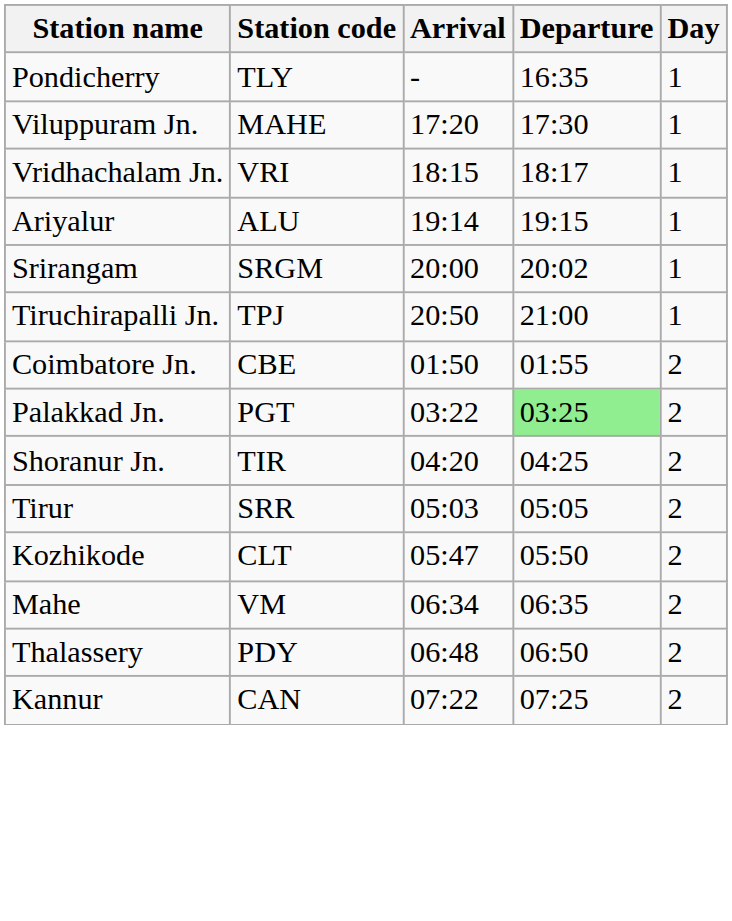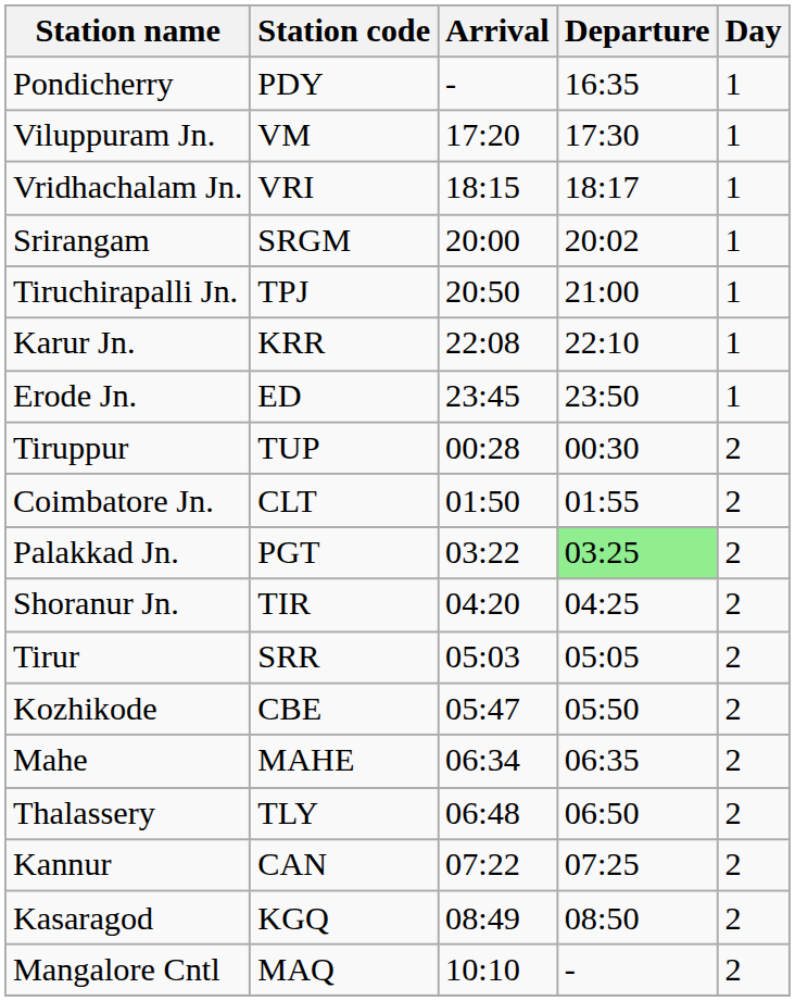 <table class="wikitable">
 <tr>
 <th>Station name</th>
 <th>Station code</th>
 <th>Arrival</th>
 <th>Departure</th>
 <th>Day</th>
 </tr>
 <tr>
 <td>Pondicherry</td>
-<td>TLY</td>
+<td>PDY</td>
 <td>-</td>
 <td>16:35</td>
 <td>1</td>
 </tr>
 <tr>
 <td>Viluppuram Jn.</td>
-<td>MAHE</td>
+<td>VM</td>
 <td>17:20</td>
 <td>17:30</td>
 <td>1</td>
 </tr>
 <tr>
 <td>Vridhachalam Jn.</td>
 <td>VRI</td>
 <td>18:15</td>
 <td>18:17</td>
-<td>1</td>
-</tr>
-<tr>
-<td>Ariyalur</td>
-<td>ALU</td>
-<td>19:14</td>
-<td>19:15</td>
 <td>1</td>
 </tr>
 <tr>
 <td>Srirangam</td>
 <td>SRGM</td>
 <td>20:00</td>
 <td>20:02</td>
 <td>1</td>
 </tr>
 <tr>
 <td>Tiruchirapalli Jn.</td>
 <td>TPJ</td>
 <td>20:50</td>
 <td>21:00</td>
 <td>1</td>
 </tr>
 <tr>
+<td>Karur Jn.</td>
+<td>KRR</td>
+<td>22:08</td>
+<td>22:10</td>
+<td>1</td>
+</tr>
+<tr>
+<td>Erode Jn.</td>
+<td>ED</td>
+<td>23:45</td>
+<td>23:50</td>
+<td>1</td>
+</tr>
+<tr>
+<td>Tiruppur</td>
+<td>TUP</td>
+<td>00:28</td>
+<td>00:30</td>
+<td>2</td>
+</tr>
+<tr>
 <td>Coimbatore Jn.</td>
-<td>CBE</td>
+<td>CLT</td>
 <td>01:50</td>
 <td>01:55</td>
 <td>2</td>
 </tr>
 <tr>
 <td>Palakkad Jn.</td>
 <td>PGT</td>
 <td>03:22</td>
 <td style="background: lightgreen;">03:25</td>
 <td>2</td>
 </tr>
 <tr>
 <td>Shoranur Jn.</td>
 <td>TIR</td>
 <td>04:20</td>
 <td>04:25</td>
 <td>2</td>
 </tr>
 <tr>
 <td>Tirur</td>
 <td>SRR</td>
 <td>05:03</td>
 <td>05:05</td>
 <td>2</td>
 </tr>
 <tr>
 <td>Kozhikode</td>
-<td>CLT</td>
+<td>CBE</td>
 <td>05:47</td>
 <td>05:50</td>
 <td>2</td>
 </tr>
 <tr>
 <td>Mahe</td>
-<td>VM</td>
+<td>MAHE</td>
 <td>06:34</td>
 <td>06:35</td>
 <td>2</td>
 </tr>
 <tr>
 <td>Thalassery</td>
-<td>PDY</td>
+<td>TLY</td>
 <td>06:48</td>
 <td>06:50</td>
 <td>2</td>
 </tr>
 <tr>
 <td>Kannur</td>
 <td>CAN</td>
 <td>07:22</td>
 <td>07:25</td>
 <td>2</td>
 </tr>
 <tr>
+<td>Kasaragod</td>
+<td>KGQ</td>
+<td>08:49</td>
+<td>08:50</td>
+<td>2</td>
+</tr>
+<tr>
+<td>Mangalore Cntl</td>
+<td>MAQ</td>
+<td>10:10</td>
+<td>-</td>
+<td>2</td>
+</tr>
+<tr>
 </tr>
 </table>
